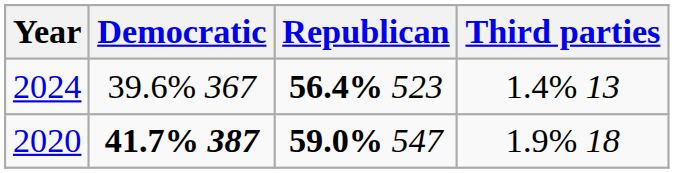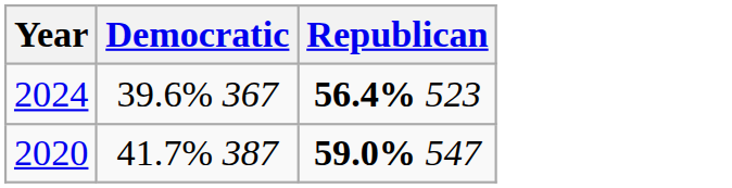 <table class="wikitable">
 <tr>
 <th>Year</th>
 <th><a href='#'>Democratic</a></th>
 <th><a href='#'>Republican</a></th>
-<th><a href='#'>Third parties</a></th>
 </tr>
 <tr>
 <td align="center" ><a href='#'>2024</a></td>
 <td align="center" >39.6% <em>367</em></td>
 <td align="center" ><strong>56.4%</strong> <em>523</em></td>
-<td align="center" >1.4% <em>13</em></td>
 </tr>
 <tr>
 <td align="center" ><a href='#'>2020</a></td>
-<td align="center" ><strong>41.7% <em>387</em></strong></td>
+<td align="center" >41.7% <em>387</em></td>
 <td align="center" ><strong>59.0%</strong> <em>547</em></td>
-<td align="center" >1.9% <em>18</em></td>
 </tr>
 </table>
